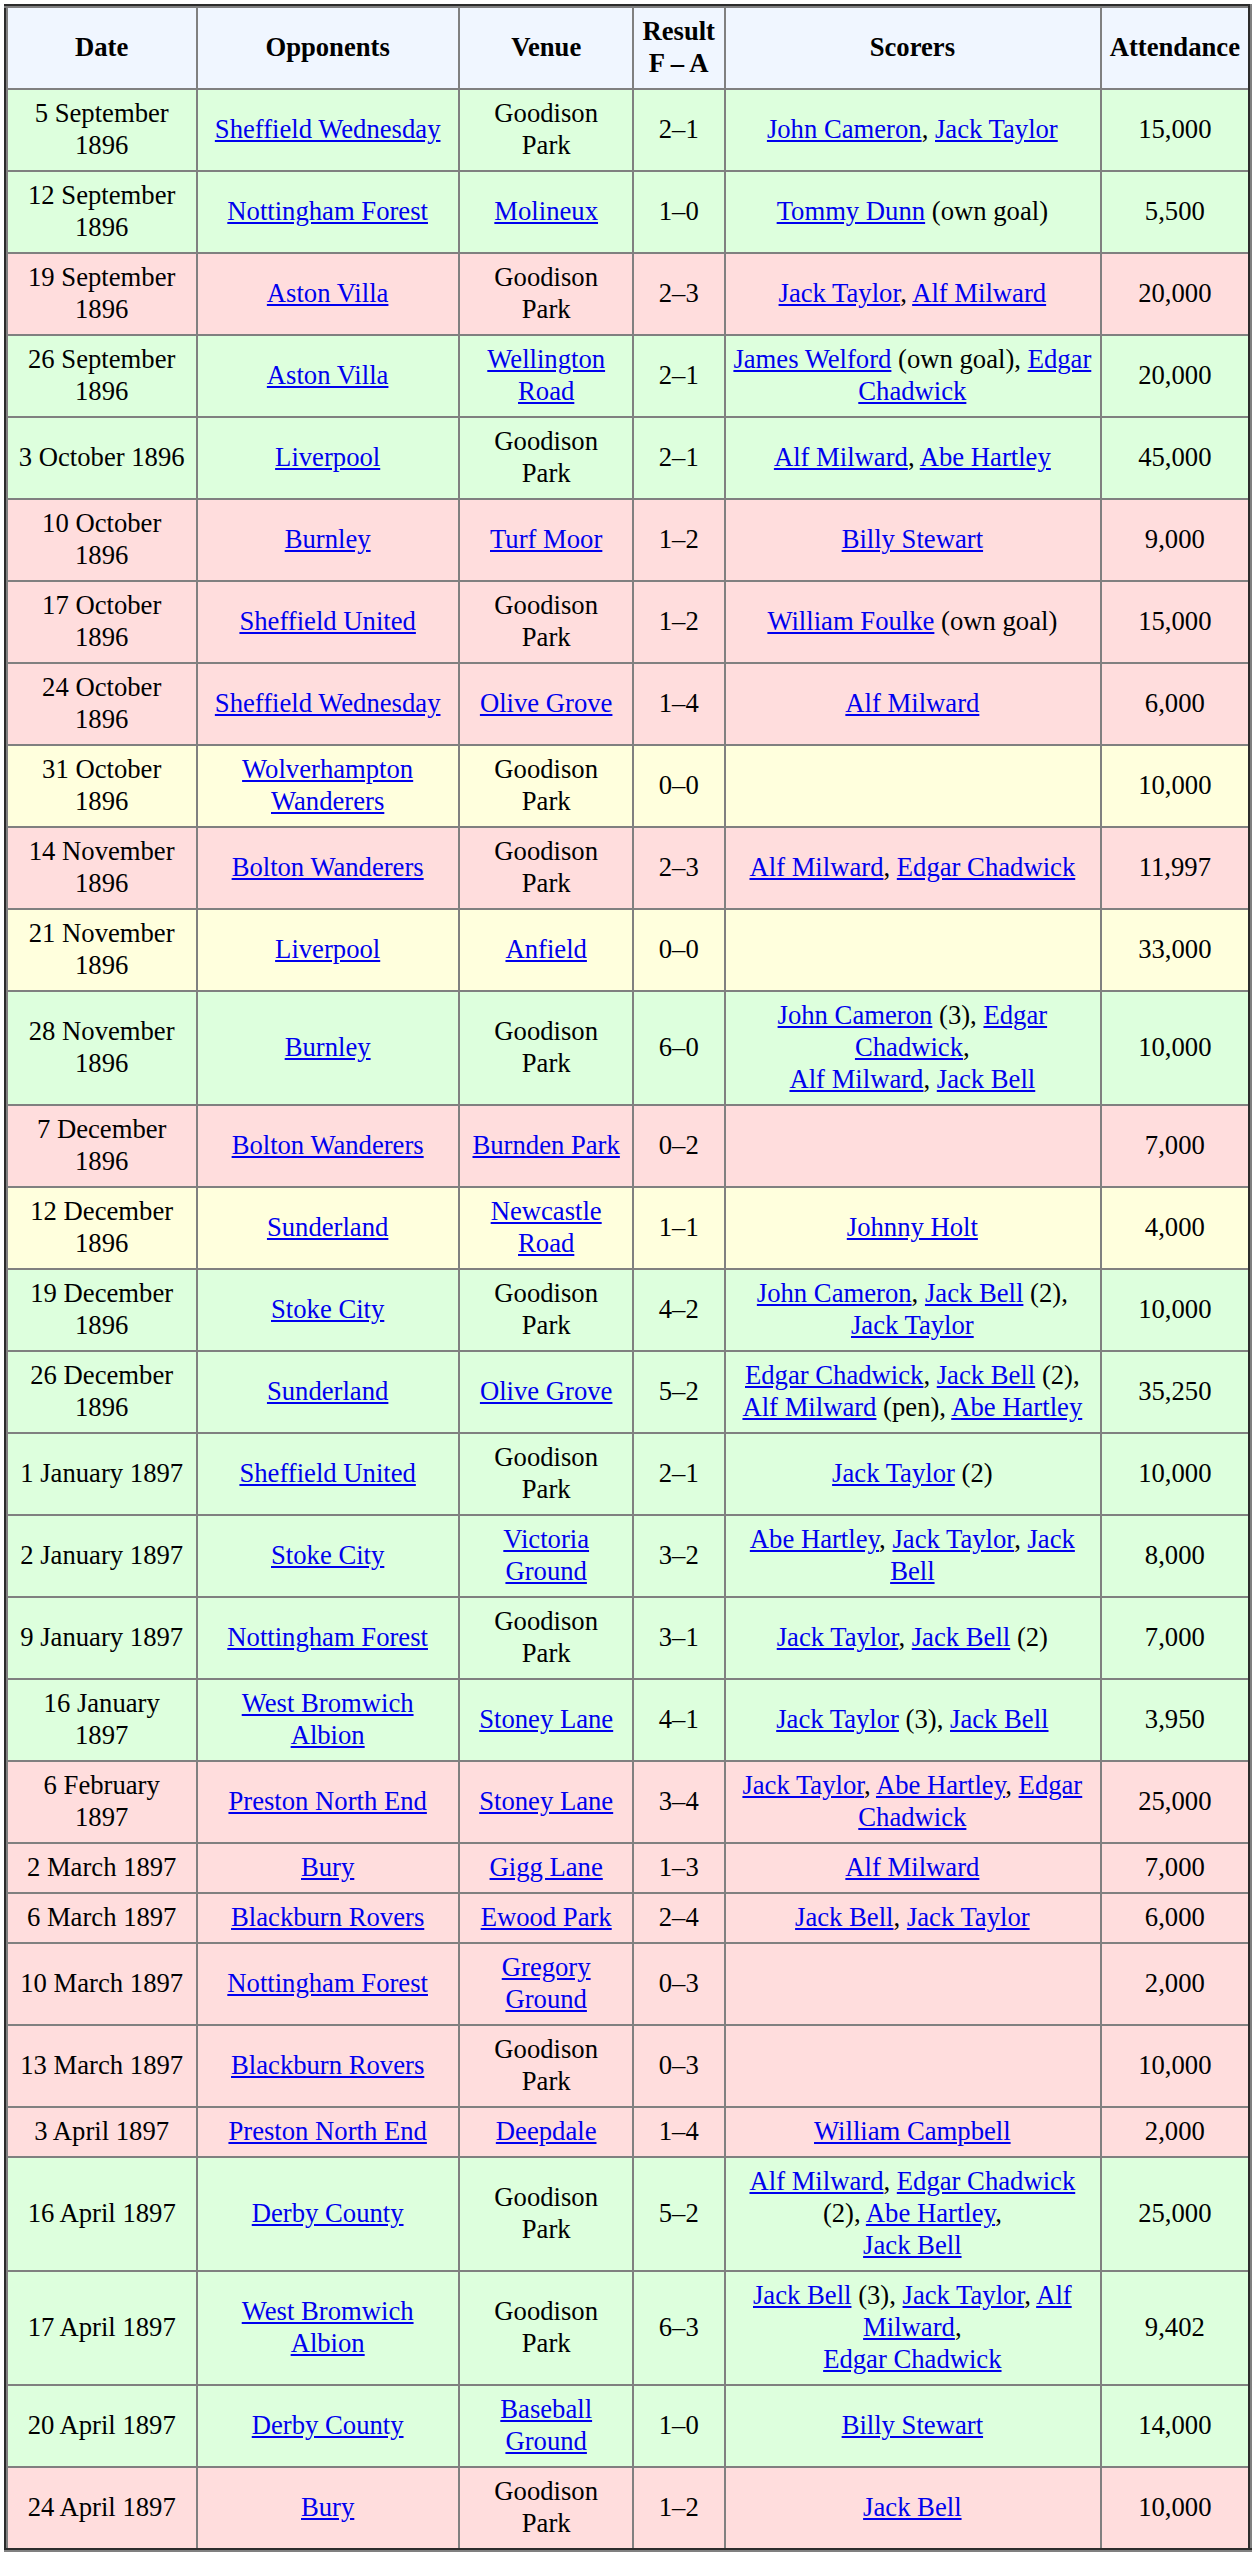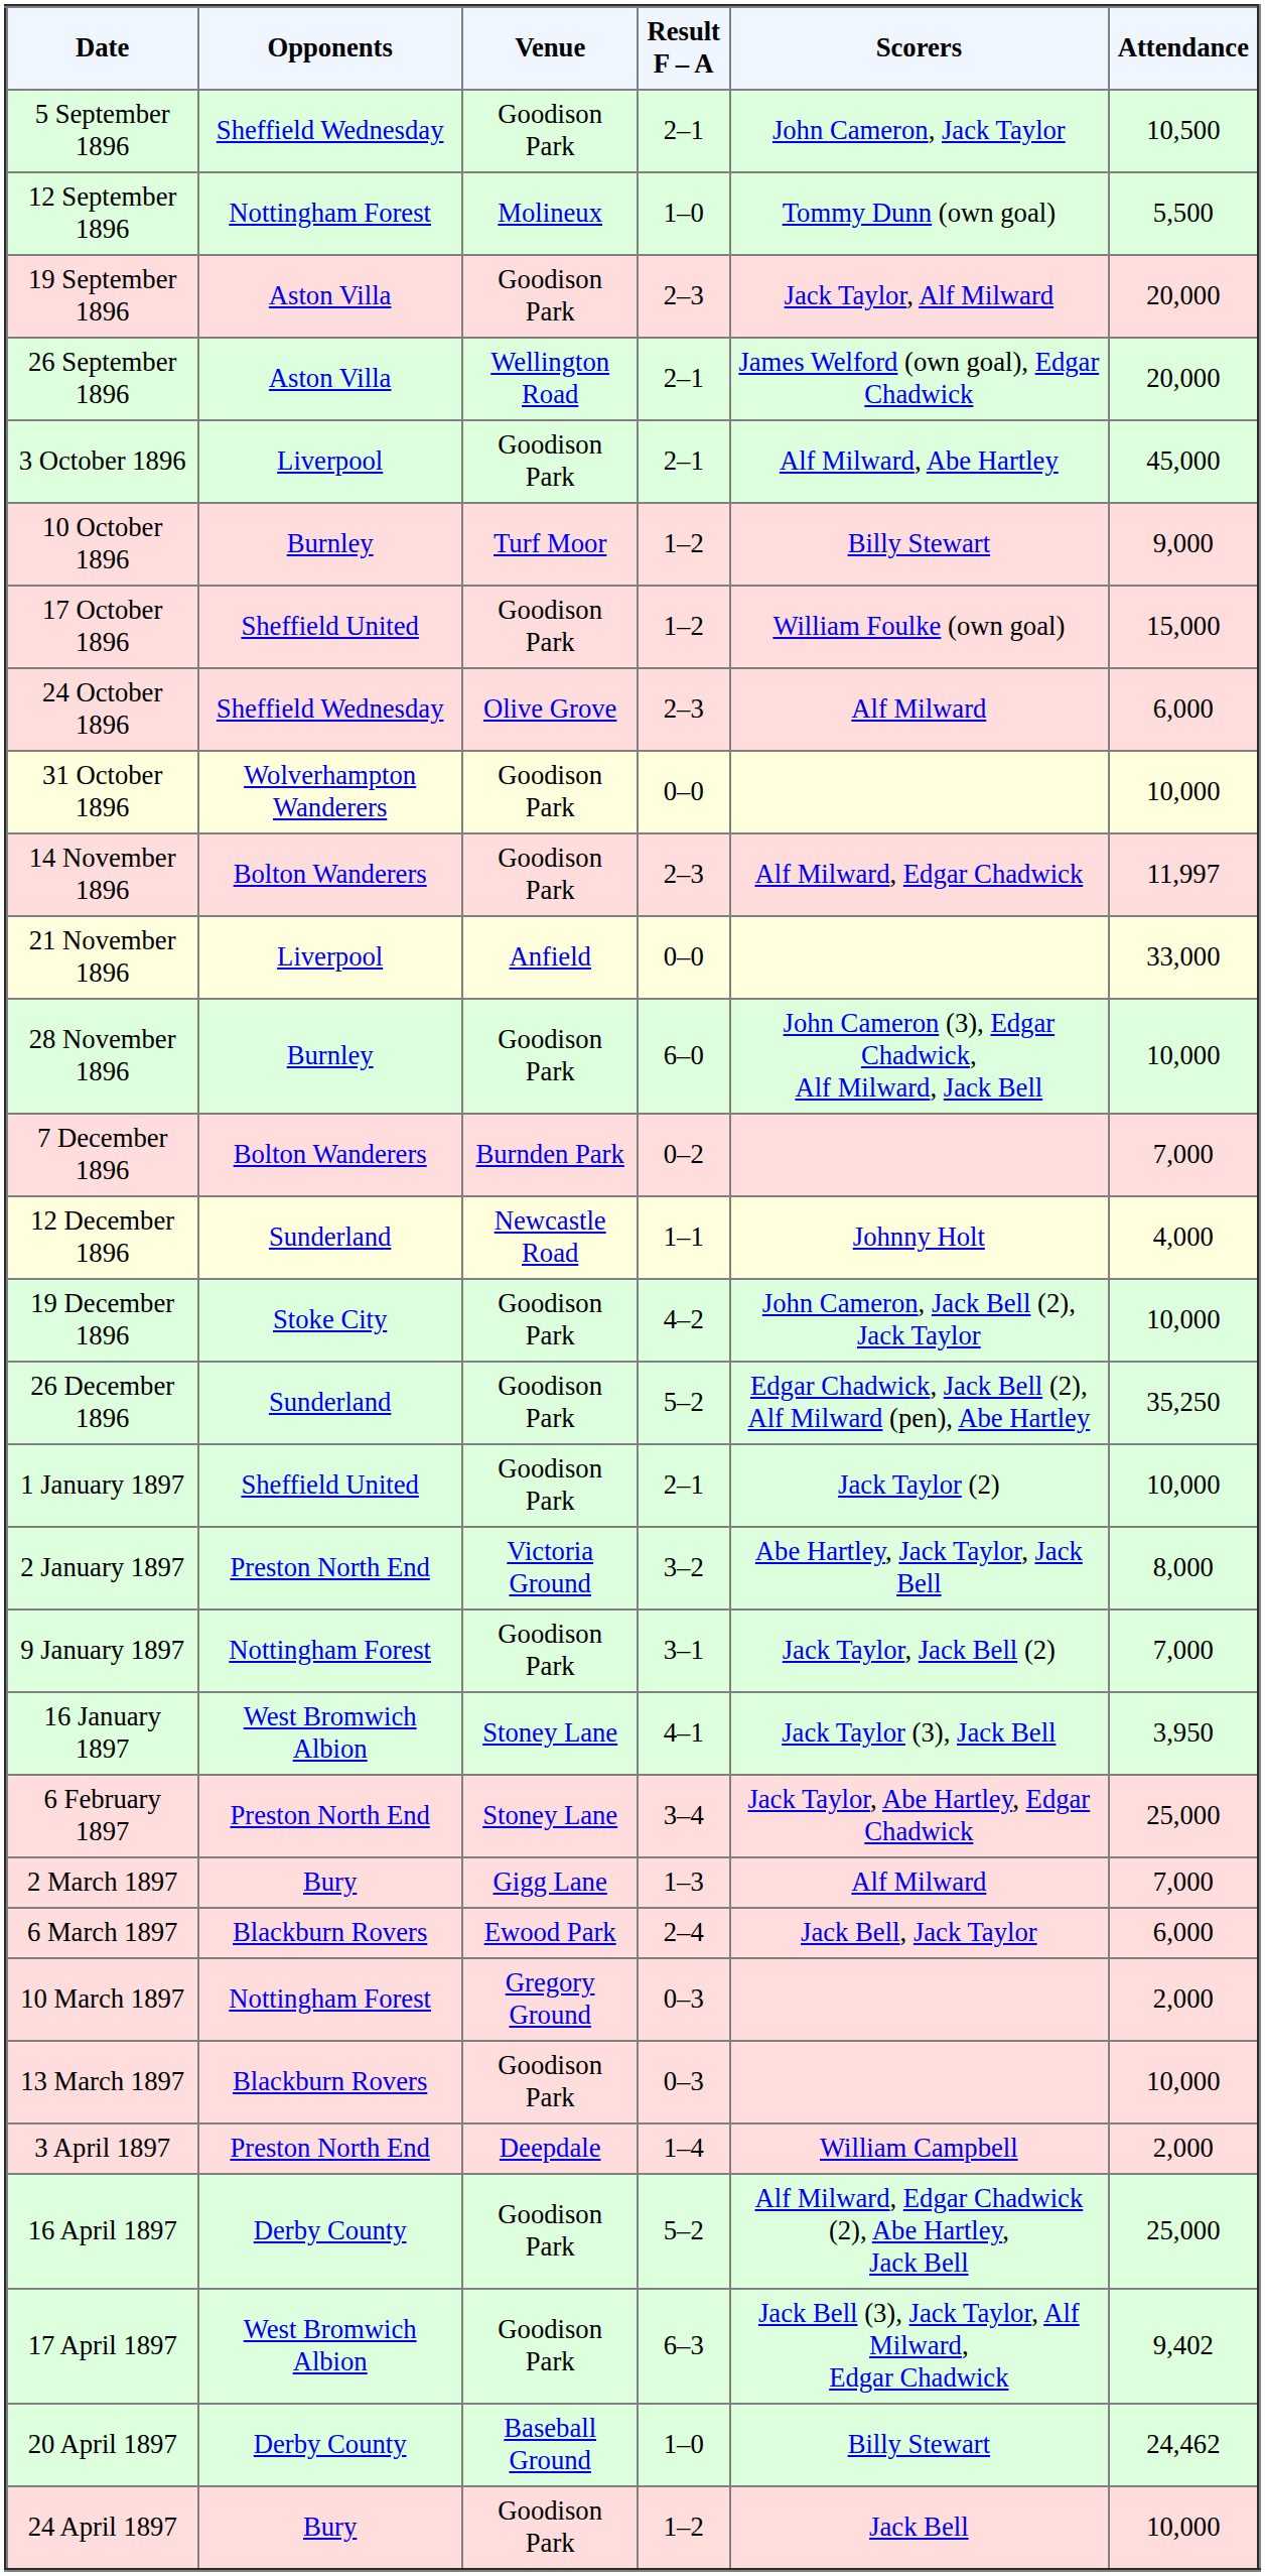 <table border="2" cellpadding="4" style="border-collapse:collapse; text-align:center; font-size:smaller;">
 <tr style="background:#f0f6ff;">
 <th><strong>Date</strong></th>
 <th><strong>Opponents</strong></th>
 <th><strong>Venue</strong></th>
 <th><strong>Result<br>F – A</strong></th>
 <th><strong>Scorers</strong></th>
 <th><strong>Attendance</strong></th>
 </tr>
 <tr style="background:#dfd;">
 <td>5 September 1896</td>
 <td><a href='#'>Sheffield Wednesday</a></td>
 <td>Goodison Park</td>
 <td>2–1</td>
 <td><a href='#'>John Cameron</a>, <a href='#'>Jack Taylor</a></td>
-<td>15,000</td>
+<td>10,500</td>
 </tr>
 <tr style="background:#dfd;">
 <td>12 September 1896</td>
 <td><a href='#'>Nottingham Forest</a></td>
 <td><a href='#'>Molineux</a></td>
 <td>1–0</td>
 <td><a href='#'>Tommy Dunn</a> (own goal)</td>
 <td>5,500</td>
 </tr>
 <tr style="background:#fdd;">
 <td>19 September 1896</td>
 <td><a href='#'>Aston Villa</a></td>
 <td>Goodison Park</td>
 <td>2–3</td>
 <td><a href='#'>Jack Taylor</a>, <a href='#'>Alf Milward</a></td>
 <td>20,000</td>
 </tr>
 <tr style="background:#dfd;">
 <td>26 September 1896</td>
 <td><a href='#'>Aston Villa</a></td>
 <td><a href='#'>Wellington Road</a></td>
 <td>2–1</td>
 <td><a href='#'>James Welford</a> (own goal), <a href='#'>Edgar Chadwick</a></td>
 <td>20,000</td>
 </tr>
 <tr style="background:#dfd;">
 <td>3 October 1896</td>
 <td><a href='#'>Liverpool</a></td>
 <td>Goodison Park</td>
 <td>2–1</td>
 <td><a href='#'>Alf Milward</a>, <a href='#'>Abe Hartley</a></td>
 <td>45,000</td>
 </tr>
 <tr style="background:#fdd;">
 <td>10 October 1896</td>
 <td><a href='#'>Burnley</a></td>
 <td><a href='#'>Turf Moor</a></td>
 <td>1–2</td>
 <td><a href='#'>Billy Stewart</a></td>
 <td>9,000</td>
 </tr>
 <tr style="background:#fdd;">
 <td>17 October 1896</td>
 <td><a href='#'>Sheffield United</a></td>
 <td>Goodison Park</td>
 <td>1–2</td>
 <td><a href='#'>William Foulke</a> (own goal)</td>
 <td>15,000</td>
 </tr>
 <tr style="background:#fdd;">
 <td>24 October 1896</td>
 <td><a href='#'>Sheffield Wednesday</a></td>
 <td><a href='#'>Olive Grove</a></td>
-<td>1–4</td>
+<td>2–3</td>
 <td><a href='#'>Alf Milward</a></td>
 <td>6,000</td>
 </tr>
 <tr style="background:#ffd;">
 <td>31 October 1896</td>
 <td><a href='#'>Wolverhampton Wanderers</a></td>
 <td>Goodison Park</td>
 <td>0–0</td>
 <td></td>
 <td>10,000</td>
 </tr>
 <tr style="background:#fdd;">
 <td>14 November 1896</td>
 <td><a href='#'>Bolton Wanderers</a></td>
 <td>Goodison Park</td>
 <td>2–3</td>
 <td><a href='#'>Alf Milward</a>, <a href='#'>Edgar Chadwick</a></td>
 <td>11,997</td>
 </tr>
 <tr style="background:#ffd;">
 <td>21 November 1896</td>
 <td><a href='#'>Liverpool</a></td>
 <td><a href='#'>Anfield</a></td>
 <td>0–0</td>
 <td></td>
 <td>33,000</td>
 </tr>
 <tr style="background:#dfd;">
 <td>28 November 1896</td>
 <td><a href='#'>Burnley</a></td>
 <td>Goodison Park</td>
 <td>6–0</td>
 <td><a href='#'>John Cameron</a> (3), <a href='#'>Edgar Chadwick</a>,<br><a href='#'>Alf Milward</a>, <a href='#'>Jack Bell</a></td>
 <td>10,000</td>
 </tr>
 <tr style="background:#fdd;">
 <td>7 December 1896</td>
 <td><a href='#'>Bolton Wanderers</a></td>
 <td><a href='#'>Burnden Park</a></td>
 <td>0–2</td>
 <td></td>
 <td>7,000</td>
 </tr>
 <tr style="background:#ffd;">
 <td>12 December 1896</td>
 <td><a href='#'>Sunderland</a></td>
 <td><a href='#'>Newcastle Road</a></td>
 <td>1–1</td>
 <td><a href='#'>Johnny Holt</a></td>
 <td>4,000</td>
 </tr>
 <tr style="background:#dfd;">
 <td>19 December 1896</td>
 <td><a href='#'>Stoke City</a></td>
 <td>Goodison Park</td>
 <td>4–2</td>
 <td><a href='#'>John Cameron</a>, <a href='#'>Jack Bell</a> (2), <a href='#'>Jack Taylor</a></td>
 <td>10,000</td>
 </tr>
 <tr style="background:#dfd;">
 <td>26 December 1896</td>
 <td><a href='#'>Sunderland</a></td>
-<td><a href='#'>Olive Grove</a></td>
+<td>Goodison Park</td>
 <td>5–2</td>
 <td><a href='#'>Edgar Chadwick</a>, <a href='#'>Jack Bell</a> (2),<br><a href='#'>Alf Milward</a> (pen), <a href='#'>Abe Hartley</a></td>
 <td>35,250</td>
 </tr>
 <tr style="background:#dfd;">
 <td>1 January 1897</td>
 <td><a href='#'>Sheffield United</a></td>
 <td>Goodison Park</td>
 <td>2–1</td>
 <td><a href='#'>Jack Taylor</a> (2)</td>
 <td>10,000</td>
 </tr>
 <tr style="background:#dfd;">
 <td>2 January 1897</td>
-<td><a href='#'>Stoke City</a></td>
+<td><a href='#'>Preston North End</a></td>
 <td><a href='#'>Victoria Ground</a></td>
 <td>3–2</td>
 <td><a href='#'>Abe Hartley</a>, <a href='#'>Jack Taylor</a>, <a href='#'>Jack Bell</a></td>
 <td>8,000</td>
 </tr>
 <tr style="background:#dfd;">
 <td>9 January 1897</td>
 <td><a href='#'>Nottingham Forest</a></td>
 <td>Goodison Park</td>
 <td>3–1</td>
 <td><a href='#'>Jack Taylor</a>, <a href='#'>Jack Bell</a> (2)</td>
 <td>7,000</td>
 </tr>
 <tr style="background:#dfd;">
 <td>16 January 1897</td>
 <td><a href='#'>West Bromwich Albion</a></td>
 <td><a href='#'>Stoney Lane</a></td>
 <td>4–1</td>
 <td><a href='#'>Jack Taylor</a> (3), <a href='#'>Jack Bell</a></td>
 <td>3,950</td>
 </tr>
 <tr style="background:#fdd;">
 <td>6 February 1897</td>
 <td><a href='#'>Preston North End</a></td>
 <td><a href='#'>Stoney Lane</a></td>
 <td>3–4</td>
 <td><a href='#'>Jack Taylor</a>, <a href='#'>Abe Hartley</a>, <a href='#'>Edgar Chadwick</a></td>
 <td>25,000</td>
 </tr>
 <tr style="background:#fdd;">
 <td>2 March 1897</td>
 <td><a href='#'>Bury</a></td>
 <td><a href='#'>Gigg Lane</a></td>
 <td>1–3</td>
 <td><a href='#'>Alf Milward</a></td>
 <td>7,000</td>
 </tr>
 <tr style="background:#fdd;">
 <td>6 March 1897</td>
 <td><a href='#'>Blackburn Rovers</a></td>
 <td><a href='#'>Ewood Park</a></td>
 <td>2–4</td>
 <td><a href='#'>Jack Bell</a>, <a href='#'>Jack Taylor</a></td>
 <td>6,000</td>
 </tr>
 <tr style="background:#fdd;">
 <td>10 March 1897</td>
 <td><a href='#'>Nottingham Forest</a></td>
 <td><a href='#'>Gregory Ground</a></td>
 <td>0–3</td>
 <td></td>
 <td>2,000</td>
 </tr>
 <tr style="background:#fdd;">
 <td>13 March 1897</td>
 <td><a href='#'>Blackburn Rovers</a></td>
 <td>Goodison Park</td>
 <td>0–3</td>
 <td></td>
 <td>10,000</td>
 </tr>
 <tr style="background:#fdd;">
 <td>3 April 1897</td>
 <td><a href='#'>Preston North End</a></td>
 <td><a href='#'>Deepdale</a></td>
 <td>1–4</td>
 <td><a href='#'>William Campbell</a></td>
 <td>2,000</td>
 </tr>
 <tr style="background:#dfd;">
 <td>16 April 1897</td>
 <td><a href='#'>Derby County</a></td>
 <td>Goodison Park</td>
 <td>5–2</td>
 <td><a href='#'>Alf Milward</a>, <a href='#'>Edgar Chadwick</a> (2), <a href='#'>Abe Hartley</a>,<br><a href='#'>Jack Bell</a></td>
 <td>25,000</td>
 </tr>
 <tr style="background:#dfd;">
 <td>17 April 1897</td>
 <td><a href='#'>West Bromwich Albion</a></td>
 <td>Goodison Park</td>
 <td>6–3</td>
 <td><a href='#'>Jack Bell</a> (3), <a href='#'>Jack Taylor</a>, <a href='#'>Alf Milward</a>,<br><a href='#'>Edgar Chadwick</a></td>
 <td>9,402</td>
 </tr>
 <tr style="background:#dfd;">
 <td>20 April 1897</td>
 <td><a href='#'>Derby County</a></td>
 <td><a href='#'>Baseball Ground</a></td>
 <td>1–0</td>
 <td><a href='#'>Billy Stewart</a></td>
-<td>14,000</td>
+<td>24,462</td>
 </tr>
 <tr style="background:#fdd;">
 <td>24 April 1897</td>
 <td><a href='#'>Bury</a></td>
 <td>Goodison Park</td>
 <td>1–2</td>
 <td><a href='#'>Jack Bell</a></td>
 <td>10,000</td>
 </tr>
 </table>
